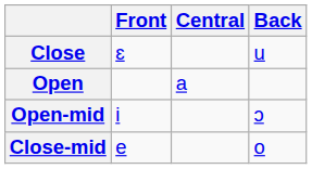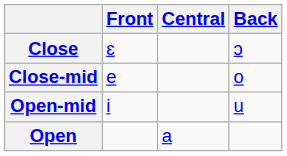 <table class="wikitable">
 <tr>
 <th></th>
 <th><a href='#'>Front</a></th>
 <th><a href='#'>Central</a></th>
 <th><a href='#'>Back</a></th>
 </tr>
 <tr>
 <th><a href='#'>Close</a></th>
 <td><a href='#'>ɛ</a></td>
 <td></td>
+<td><a href='#'>ɔ</a></td>
+</tr>
+<tr>
+<th><a href='#'>Close-mid</a></th>
+<td><a href='#'>e</a></td>
+<td></td>
+<td><a href='#'>o</a></td>
+</tr>
+<tr>
+<th><a href='#'>Open-mid</a></th>
+<td><a href='#'>i</a></td>
+<td></td>
 <td><a href='#'>u</a></td>
 </tr>
 <tr>
 <th><a href='#'>Open</a></th>
 <td></td>
 <td><a href='#'>a</a></td>
 <td></td>
 </tr>
-<tr>
-<th><a href='#'>Open-mid</a></th>
-<td><a href='#'>i</a></td>
-<td></td>
-<td><a href='#'>ɔ</a></td>
-</tr>
-<tr>
-<th><a href='#'>Close-mid</a></th>
-<td><a href='#'>e</a></td>
-<td></td>
-<td><a href='#'>o</a></td>
-</tr>
 </table>
